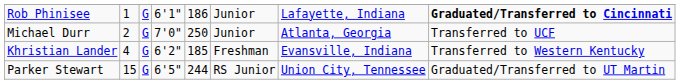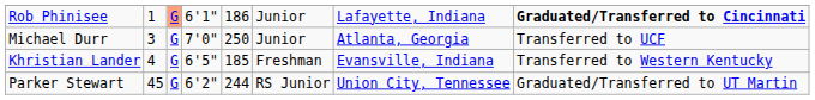 <table class="wikitable sortable" border="1">
 <tr align=center>
 </tr>
 <tr>
 <td sortname><a href='#'>Rob Phinisee</a></td>
 <td>1</td>
-<td><a href='#'>G</a></td>
+<td style="background: lightsalmon;"><a href='#'>G</a></td>
 <td>6'1"</td>
 <td>186</td>
 <td>Junior</td>
 <td><a href='#'>Lafayette, Indiana</a></td>
 <td><strong>Graduated/Transferred to <a href='#'>Cincinnati</a></strong></td>
 </tr>
 <tr>
 <td sortname>Michael Durr</td>
-<td>2</td>
+<td>3</td>
 <td><a href='#'>G</a></td>
 <td>7'0"</td>
 <td>250</td>
 <td>Junior</td>
 <td><a href='#'>Atlanta, Georgia</a></td>
 <td>Transferred to <a href='#'>UCF</a></td>
 </tr>
 <tr>
 <td sortname><a href='#'>Khristian Lander</a></td>
 <td>4</td>
 <td><a href='#'>G</a></td>
-<td>6'2"</td>
+<td>6'5"</td>
 <td>185</td>
 <td>Freshman</td>
 <td><a href='#'>Evansville, Indiana</a></td>
 <td>Transferred to <a href='#'>Western Kentucky</a></td>
 </tr>
 <tr>
 <td sortname>Parker Stewart</td>
-<td>15</td>
+<td>45</td>
 <td><a href='#'>G</a></td>
-<td>6'5"</td>
+<td>6'2"</td>
 <td>244</td>
 <td>RS Junior</td>
 <td><a href='#'>Union City, Tennessee</a></td>
 <td>Graduated/Transferred to <a href='#'>UT Martin</a></td>
 </tr>
 </table>
